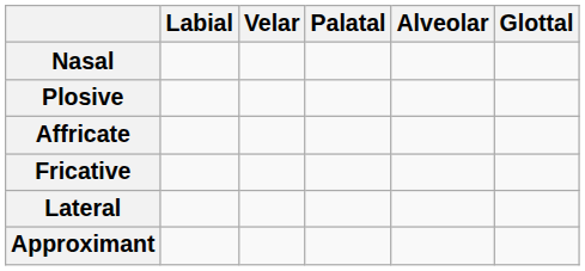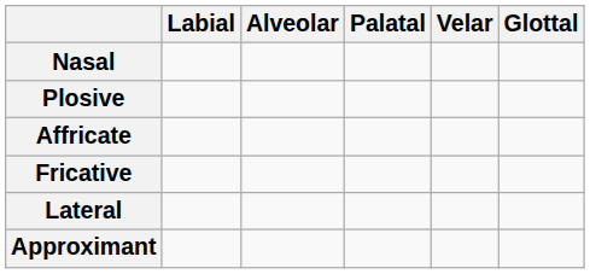 <table class="wikitable">
 <tr>
 <th></th>
 <th>Labial</th>
+<th>Alveolar</th>
+<th>Palatal</th>
 <th>Velar</th>
-<th>Palatal</th>
-<th>Alveolar</th>
 <th>Glottal</th>
 </tr>
 <tr align="center">
 <th>Nasal</th>
 <td></td>
+<td></td>
 <td> </td>
 <td> </td>
-<td></td>
 <td></td>
 </tr>
 <tr align="center">
 <th>Plosive</th>
 <td></td>
 <td></td>
 <td></td>
 <td></td>
 <td> </td>
 </tr>
 <tr align="center">
 <th>Affricate</th>
 <td></td>
 <td></td>
 <td> </td>
 <td></td>
 <td></td>
 </tr>
 <tr align="center">
 <th>Fricative</th>
 <td></td>
 <td></td>
 <td> </td>
 <td></td>
 <td></td>
 </tr>
 <tr>
 <th>Lateral</th>
 <td></td>
 <td></td>
 <td> </td>
 <td></td>
 <td></td>
 </tr>
 <tr align="center">
 <th>Approximant</th>
 <td></td>
 <td></td>
 <td> </td>
 <td></td>
 <td></td>
 </tr>
 </table>
